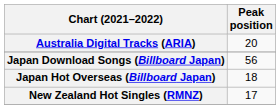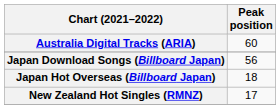 <table class="wikitable sortable plainrowheaders" style="text-align:center">
 <tr>
 <th scope="col">Chart (2021–2022)</th>
 <th scope="col">Peak<br>position</th>
 </tr>
 <tr>
 <th scope="row"><a href='#'>Australia Digital Tracks</a> (<a href='#'>ARIA</a>)</th>
-<td>20</td>
+<td>60</td>
 </tr>
 <tr>
 </tr>
 <tr>
 </tr>
 <tr>
 </tr>
 <tr>
 </tr>
 <tr>
 </tr>
 <tr>
 </tr>
 <tr>
 </tr>
 <tr>
 <th scope="row">Japan Download Songs (<a href='#'><em>Billboard</em> Japan</a>)</th>
 <td>56</td>
 </tr>
 <tr>
 <th scope="row">Japan Hot Overseas (<a href='#'><em>Billboard</em> Japan</a>)</th>
 <td>18</td>
 </tr>
 <tr>
 <th scope="row">New Zealand Hot Singles (<a href='#'>RMNZ</a>)</th>
 <td>17</td>
 </tr>
 <tr>
 </tr>
 <tr>
 </tr>
 <tr>
 </tr>
 <tr>
 </tr>
 </table>
